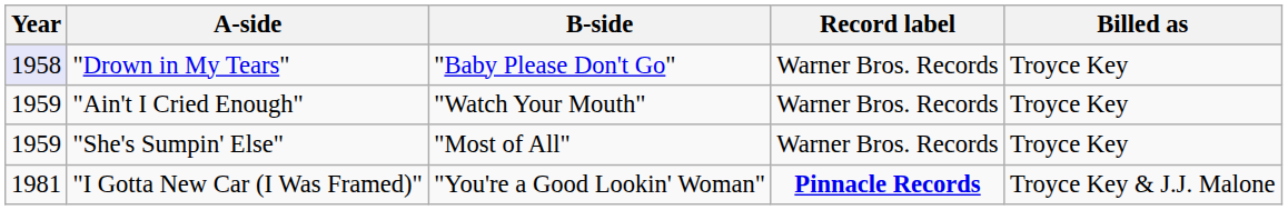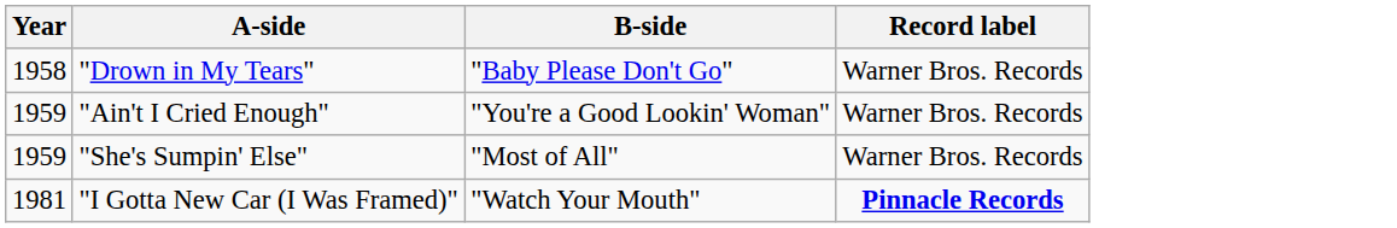 <table class="wikitable sortable">
 <tr>
 <th>Year</th>
 <th>A-side</th>
 <th>B-side</th>
 <th>Record label</th>
-<th>Billed as</th>
 </tr>
 <tr>
-<td style="background: lavender;">1958</td>
+<td>1958</td>
 <td>"<a href='#'>Drown in My Tears</a>"</td>
 <td>"<a href='#'>Baby Please Don't Go</a>"</td>
 <td style="text-align:center;">Warner Bros. Records</td>
-<td>Troyce Key</td>
 </tr>
 <tr>
 <td>1959</td>
 <td>"Ain't I Cried Enough"</td>
-<td>"Watch Your Mouth"</td>
+<td>"You're a Good Lookin' Woman"</td>
 <td style="text-align:center;">Warner Bros. Records</td>
-<td>Troyce Key</td>
 </tr>
 <tr>
 <td>1959</td>
 <td>"She's Sumpin' Else"</td>
 <td>"Most of All"</td>
 <td style="text-align:center;">Warner Bros. Records</td>
-<td>Troyce Key</td>
 </tr>
 <tr>
 <td>1981</td>
 <td>"I Gotta New Car (I Was Framed)"</td>
-<td>"You're a Good Lookin' Woman"</td>
+<td>"Watch Your Mouth"</td>
 <td style="text-align:center;"><strong><a href='#'>Pinnacle Records</a></strong></td>
-<td>Troyce Key & J.J. Malone</td>
 </tr>
 </table>
